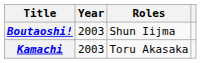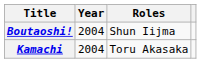 <table class="wikitable sortable plainrowheaders" style="text-align:left;">
 <tr>
 <th scope="col">Title</th>
 <th scope="col">Year</th>
 <th scope="col">Roles</th>
 <th scope="col" class="unsortable"></th>
 </tr>
 <tr>
 <th scope="row"><em><a href='#'>Boutaoshi!</a></em></th>
-<td>2003</td>
+<td>2004</td>
 <td>Shun Iijma</td>
 <td style="text-align:center;"></td>
 </tr>
 <tr>
 <th scope="row"><em><a href='#'>Kamachi</a></em></th>
-<td>2003</td>
+<td>2004</td>
 <td>Toru Akasaka</td>
 <td style="text-align:center;"></td>
 </tr>
 </table>
